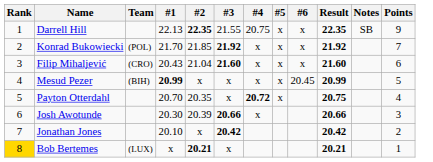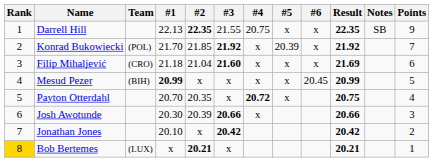 <table class="wikitable sortable" style="text-align:center">
 <tr>
 <th>Rank</th>
 <th>Name</th>
 <th>Team</th>
 <th>#1</th>
 <th>#2</th>
 <th>#3</th>
 <th>#4</th>
 <th>#5</th>
 <th>#6</th>
 <th>Result</th>
 <th>Notes</th>
 <th>Points</th>
 </tr>
 <tr>
 <td>1</td>
 <td align=left><a href='#'>Darrell Hill</a></td>
 <td align=left></td>
 <td>22.13</td>
 <td><strong>22.35</strong></td>
 <td>21.55</td>
 <td>20.75</td>
 <td>x</td>
 <td>x</td>
 <td><strong>22.35</strong></td>
 <td>SB</td>
 <td>9</td>
 </tr>
 <tr>
 <td>2</td>
 <td align=left><a href='#'>Konrad Bukowiecki</a></td>
 <td align=left> <small>(POL)</small></td>
 <td>21.70</td>
 <td>21.85</td>
 <td><strong>21.92</strong></td>
 <td>x</td>
-<td>x</td>
+<td>20.39</td>
 <td>x</td>
 <td><strong>21.92</strong></td>
 <td></td>
 <td>7</td>
 </tr>
 <tr>
 <td>3</td>
 <td align=left><a href='#'>Filip Mihaljević</a></td>
 <td align=left> <small>(CRO)</small></td>
-<td>20.43</td>
+<td>21.18</td>
 <td>21.04</td>
 <td><strong>21.60</strong></td>
 <td>x</td>
 <td>x</td>
 <td>x</td>
-<td><strong>21.60</strong></td>
+<td><strong>21.69</strong></td>
 <td></td>
 <td>6</td>
 </tr>
 <tr>
 <td>4</td>
 <td align=left><a href='#'>Mesud Pezer</a></td>
 <td align=left> <small>(BIH)</small></td>
 <td><strong>20.99</strong></td>
 <td>x</td>
 <td>x</td>
 <td>x</td>
 <td>x</td>
 <td>20.45</td>
 <td><strong>20.99</strong></td>
 <td></td>
 <td>5</td>
 </tr>
 <tr>
 <td>5</td>
 <td align=left><a href='#'>Payton Otterdahl</a></td>
 <td align=left></td>
 <td>20.70</td>
 <td>20.35</td>
 <td>x</td>
 <td><strong>20.72</strong></td>
 <td>x</td>
 <td></td>
 <td><strong>20.75</strong></td>
 <td></td>
 <td>4</td>
 </tr>
 <tr>
 <td>6</td>
 <td align=left><a href='#'>Josh Awotunde</a></td>
 <td align=left></td>
 <td>20.30</td>
 <td>20.39</td>
 <td><strong>20.66</strong></td>
 <td>x</td>
 <td></td>
 <td></td>
 <td><strong>20.66</strong></td>
 <td></td>
 <td>3</td>
 </tr>
 <tr>
 <td>7</td>
 <td align=left><a href='#'>Jonathan Jones</a></td>
 <td align=left></td>
 <td>20.10</td>
 <td>x</td>
 <td><strong>20.42</strong></td>
 <td></td>
 <td></td>
 <td></td>
 <td><strong>20.42</strong></td>
 <td></td>
 <td>2</td>
 </tr>
 <tr>
 <td style="background: gold;">8</td>
 <td align=left><a href='#'>Bob Bertemes</a></td>
 <td align=left> <small>(LUX)</small></td>
 <td>x</td>
 <td><strong>20.21</strong></td>
 <td>x</td>
 <td></td>
 <td></td>
 <td></td>
 <td><strong>20.21</strong></td>
 <td></td>
 <td>1</td>
 </tr>
 </table>
